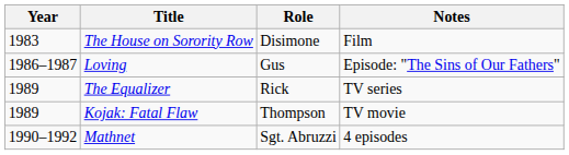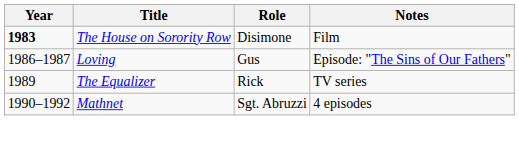 <table class="wikitable sortable">
 <tr>
 <th>Year</th>
 <th>Title</th>
 <th>Role</th>
 <th>Notes</th>
 </tr>
 <tr>
-<td>1983</td>
+<td><strong>1983</strong></td>
 <td><em><a href='#'>The House on Sorority Row</a></em></td>
 <td>Disimone</td>
 <td>Film</td>
 </tr>
 <tr>
 <td>1986–1987</td>
 <td><em><a href='#'>Loving</a></em></td>
 <td>Gus</td>
 <td>Episode: "<a href='#'>The Sins of Our Fathers</a>"</td>
 </tr>
 <tr>
 <td>1989</td>
 <td><em><a href='#'>The Equalizer</a></em></td>
 <td>Rick</td>
 <td>TV series</td>
 </tr>
 <tr>
-<td>1989</td>
-<td><em><a href='#'>Kojak: Fatal Flaw</a></em></td>
-<td>Thompson</td>
-<td>TV movie</td>
-</tr>
-<tr>
 <td>1990–1992</td>
 <td><em><a href='#'>Mathnet</a></em></td>
 <td>Sgt. Abruzzi</td>
 <td>4 episodes</td>
 </tr>
 </table>
